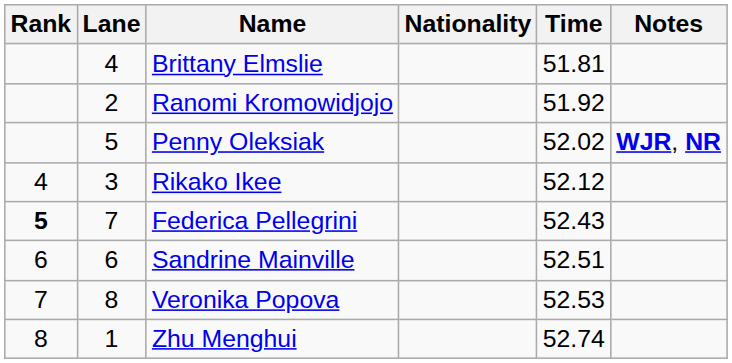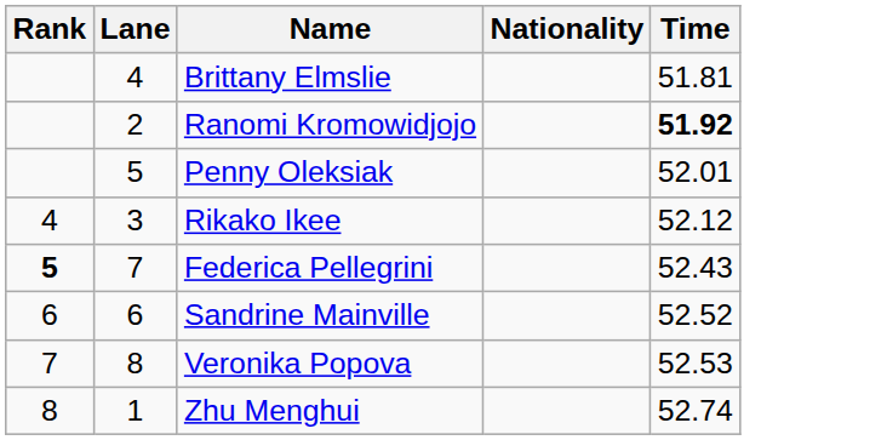 <table class="wikitable sortable" style="text-align:center">
 <tr>
 <th>Rank</th>
 <th>Lane</th>
 <th>Name</th>
 <th>Nationality</th>
 <th>Time</th>
-<th>Notes</th>
 </tr>
 <tr>
 <td></td>
 <td>4</td>
 <td align=left><a href='#'>Brittany Elmslie</a></td>
 <td align=left></td>
 <td>51.81</td>
-<td></td>
 </tr>
 <tr>
 <td></td>
 <td>2</td>
 <td align=left><a href='#'>Ranomi Kromowidjojo</a></td>
 <td align=left></td>
-<td>51.92</td>
-<td></td>
+<td><strong>51.92</strong></td>
 </tr>
 <tr>
 <td></td>
 <td>5</td>
 <td align=left><a href='#'>Penny Oleksiak</a></td>
 <td align=left></td>
-<td>52.02</td>
-<td><strong><a href='#'>WJR</a></strong>, <strong><a href='#'>NR</a></strong></td>
+<td>52.01</td>
 </tr>
 <tr>
 <td>4</td>
 <td>3</td>
 <td align=left><a href='#'>Rikako Ikee</a></td>
 <td align=left></td>
 <td>52.12</td>
-<td></td>
 </tr>
 <tr>
 <td><strong>5</strong></td>
 <td>7</td>
 <td align=left><a href='#'>Federica Pellegrini</a></td>
 <td align=left></td>
 <td>52.43</td>
-<td></td>
 </tr>
 <tr>
 <td>6</td>
 <td>6</td>
 <td align=left><a href='#'>Sandrine Mainville</a></td>
 <td align=left></td>
-<td>52.51</td>
-<td></td>
+<td>52.52</td>
 </tr>
 <tr>
 <td>7</td>
 <td>8</td>
 <td align=left><a href='#'>Veronika Popova</a></td>
 <td align=left></td>
 <td>52.53</td>
-<td></td>
 </tr>
 <tr>
 <td>8</td>
 <td>1</td>
 <td align=left><a href='#'>Zhu Menghui</a></td>
 <td align=left></td>
 <td>52.74</td>
-<td></td>
 </tr>
 </table>
